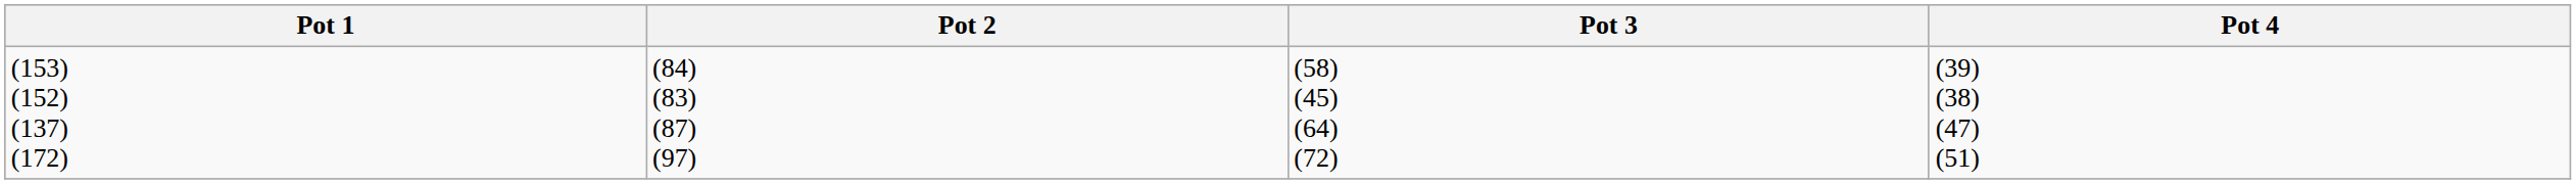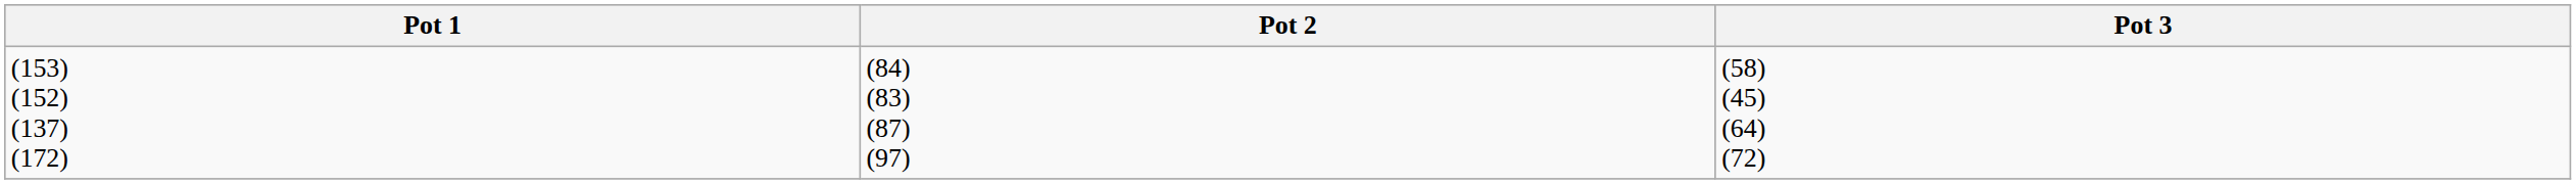 <table class="wikitable" style="width:98%;">
 <tr>
 <th width=20%>Pot 1</th>
 <th width=20%>Pot 2</th>
 <th width=20%>Pot 3</th>
-<th width=20%>Pot 4</th>
 </tr>
 <tr>
 <td> (153)<br> (152)<br> (137)<br> (172)</td>
 <td> (84)<br> (83)<br> (87)<br> (97)</td>
 <td> (58)<br> (45)<br> (64)<br> (72)</td>
-<td> (39)<br> (38)<br> (47)<br> (51)</td>
 </tr>
 </table>
